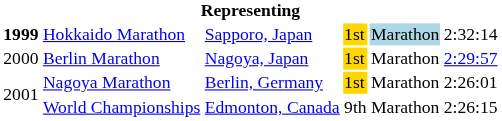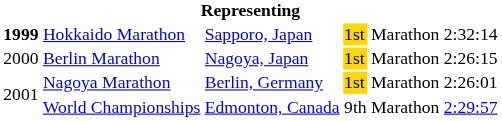 <table>
 <tr>
 <th colspan="6">Representing </th>
 </tr>
 <tr>
 <td><strong>1999</strong></td>
 <td><a href='#'>Hokkaido Marathon</a></td>
 <td><a href='#'>Sapporo, Japan</a></td>
 <td bgcolor="gold">1st</td>
-<td style="background: lightblue;">Marathon</td>
+<td>Marathon</td>
 <td>2:32:14</td>
 </tr>
 <tr>
 <td>2000</td>
 <td><a href='#'>Berlin Marathon</a></td>
 <td><a href='#'>Nagoya, Japan</a></td>
 <td bgcolor="gold">1st</td>
 <td>Marathon</td>
-<td><a href='#'>2:29:57</a></td>
+<td>2:26:15</td>
 </tr>
 <tr>
 <td rowspan=2>2001</td>
 <td><a href='#'>Nagoya Marathon</a></td>
 <td><a href='#'>Berlin, Germany</a></td>
 <td bgcolor=gold>1st</td>
 <td>Marathon</td>
 <td>2:26:01</td>
 </tr>
 <tr>
 <td><a href='#'>World Championships</a></td>
 <td><a href='#'>Edmonton, Canada</a></td>
 <td>9th</td>
 <td>Marathon</td>
-<td>2:26:15</td>
+<td><a href='#'>2:29:57</a></td>
 </tr>
 </table>
